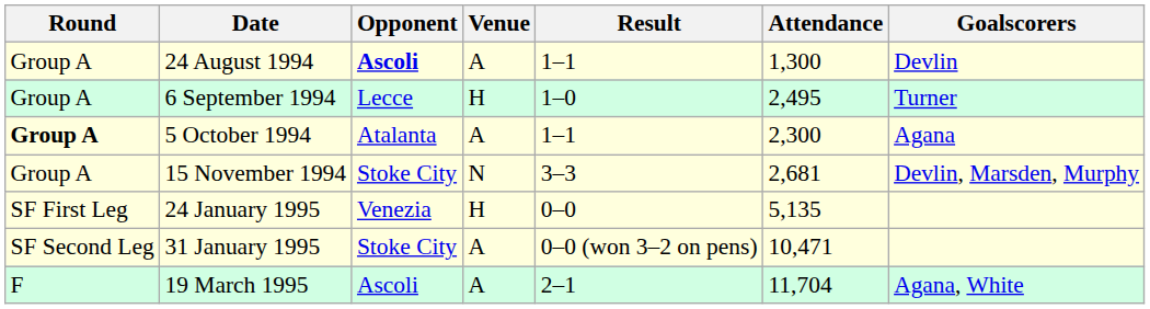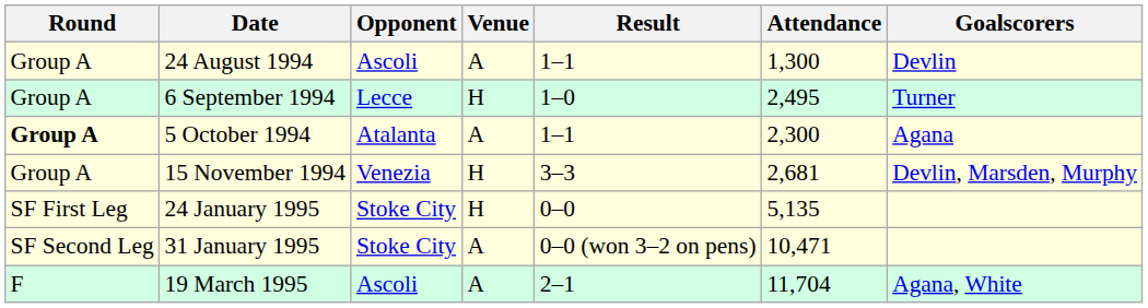 <table class="wikitable">
 <tr>
 <th>Round</th>
 <th>Date</th>
 <th>Opponent</th>
 <th>Venue</th>
 <th>Result</th>
 <th>Attendance</th>
 <th>Goalscorers</th>
 </tr>
 <tr style="background-color: #ffffdd;">
 <td>Group A</td>
 <td>24 August 1994</td>
-<td><strong><a href='#'>Ascoli</a></strong></td>
+<td><a href='#'>Ascoli</a></td>
 <td>A</td>
 <td>1–1</td>
 <td>1,300</td>
 <td><a href='#'>Devlin</a></td>
 </tr>
 <tr style="background-color: #d0ffe3;">
 <td>Group A</td>
 <td>6 September 1994</td>
 <td><a href='#'>Lecce</a></td>
 <td>H</td>
 <td>1–0</td>
 <td>2,495</td>
 <td><a href='#'>Turner</a></td>
 </tr>
 <tr style="background-color: #ffffdd;">
 <td><strong>Group A</strong></td>
 <td>5 October 1994</td>
 <td><a href='#'>Atalanta</a></td>
 <td>A</td>
 <td>1–1</td>
 <td>2,300</td>
 <td><a href='#'>Agana</a></td>
 </tr>
 <tr style="background-color: #ffffdd;">
 <td>Group A</td>
 <td>15 November 1994</td>
-<td><a href='#'>Stoke City</a></td>
-<td>N</td>
+<td><a href='#'>Venezia</a></td>
+<td>H</td>
 <td>3–3</td>
 <td>2,681</td>
 <td><a href='#'>Devlin</a>, <a href='#'>Marsden</a>, <a href='#'>Murphy</a></td>
 </tr>
 <tr style="background-color: #ffffdd;">
 <td>SF First Leg</td>
 <td>24 January 1995</td>
-<td><a href='#'>Venezia</a></td>
+<td><a href='#'>Stoke City</a></td>
 <td>H</td>
 <td>0–0</td>
 <td>5,135</td>
 <td></td>
 </tr>
 <tr style="background-color: #ffffdd;">
 <td>SF Second Leg</td>
 <td>31 January 1995</td>
 <td><a href='#'>Stoke City</a></td>
 <td>A</td>
 <td>0–0 (won 3–2 on pens)</td>
 <td>10,471</td>
 <td></td>
 </tr>
 <tr style="background-color: #d0ffe3;">
 <td>F</td>
 <td>19 March 1995</td>
 <td><a href='#'>Ascoli</a></td>
 <td>A</td>
 <td>2–1</td>
 <td>11,704</td>
 <td><a href='#'>Agana</a>, <a href='#'>White</a></td>
 </tr>
 </table>
